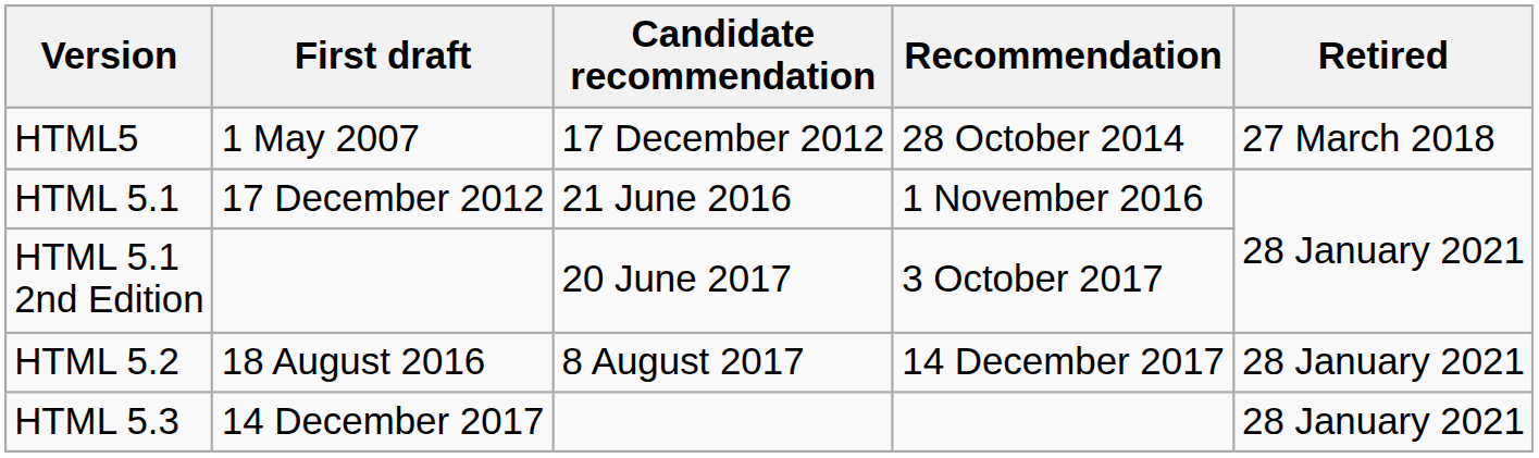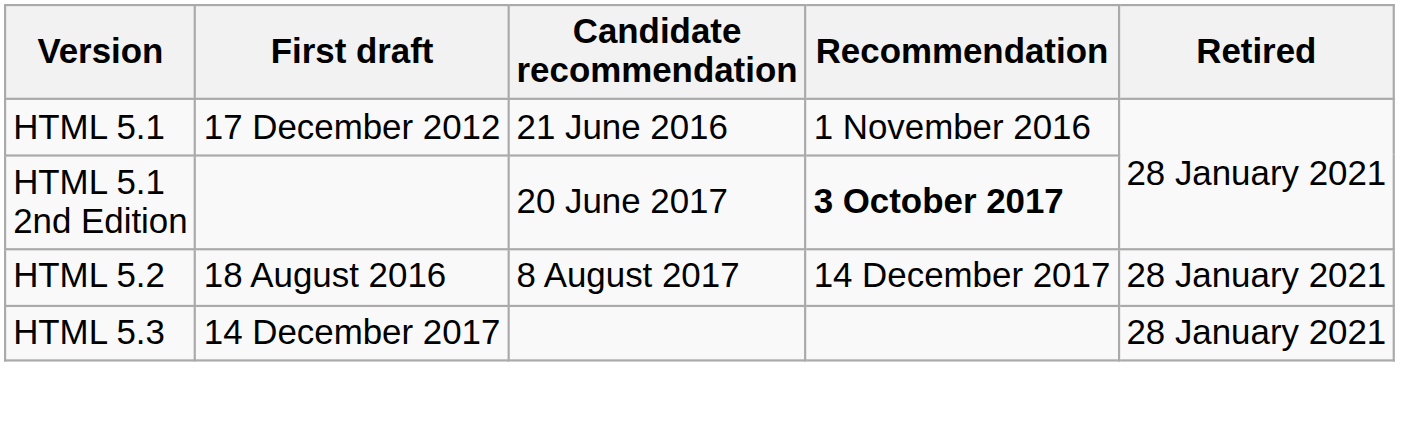 <table class="wikitable">
 <tr>
 <th>Version</th>
 <th>First draft</th>
 <th>Candidate<br> recommendation</th>
 <th>Recommendation</th>
 <th>Retired</th>
-</tr>
-<tr>
-<td>HTML5</td>
-<td>1 May 2007</td>
-<td>17 December 2012</td>
-<td>28 October 2014</td>
-<td>27 March 2018</td>
 </tr>
 <tr>
 <td>HTML 5.1</td>
 <td>17 December 2012</td>
 <td>21 June 2016</td>
 <td>1 November 2016</td>
 <td rowspan=2>28 January 2021</td>
 </tr>
 <tr>
 <td>HTML 5.1<br> 2nd Edition</td>
 <td></td>
 <td>20 June 2017</td>
-<td>3 October 2017</td>
+<td><strong>3 October 2017</strong></td>
 </tr>
 <tr>
 <td>HTML 5.2</td>
 <td>18 August 2016</td>
 <td>8 August 2017</td>
 <td>14 December 2017</td>
 <td>28 January 2021</td>
 </tr>
 <tr>
 <td>HTML 5.3</td>
 <td>14 December 2017</td>
 <td></td>
 <td></td>
 <td>28 January 2021</td>
 </tr>
 </table>
